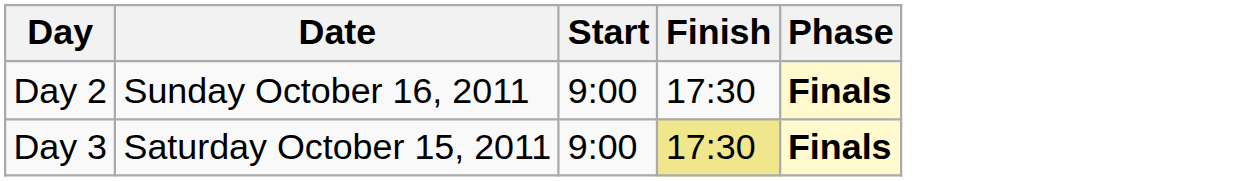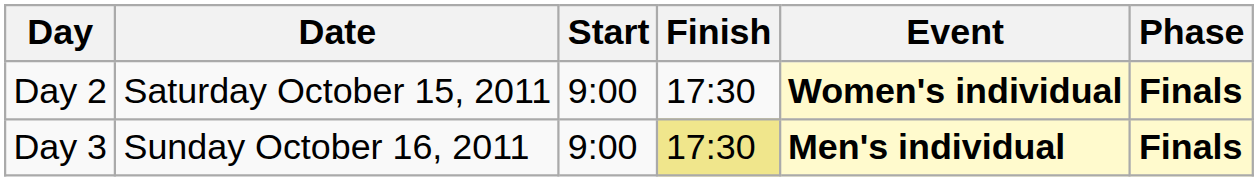 <table class=wikitable>
 <tr>
 <th>Day</th>
 <th>Date</th>
 <th>Start</th>
 <th>Finish</th>
+<th>Event</th>
 <th>Phase</th>
 </tr>
 <tr>
 <td>Day 2</td>
-<td>Sunday October 16, 2011</td>
+<td>Saturday October 15, 2011</td>
 <td>9:00</td>
 <td>17:30</td>
+<td style=background:lemonchiffon><strong>Women's individual</strong></td>
 <td style=background:lemonchiffon><strong>Finals</strong></td>
 </tr>
 <tr>
 <td>Day 3</td>
-<td>Saturday October 15, 2011</td>
+<td>Sunday October 16, 2011</td>
 <td>9:00</td>
 <td style="background: khaki;">17:30</td>
+<td style=background:lemonchiffon><strong>Men's individual</strong></td>
 <td style=background:lemonchiffon><strong>Finals</strong></td>
 </tr>
 </table>
